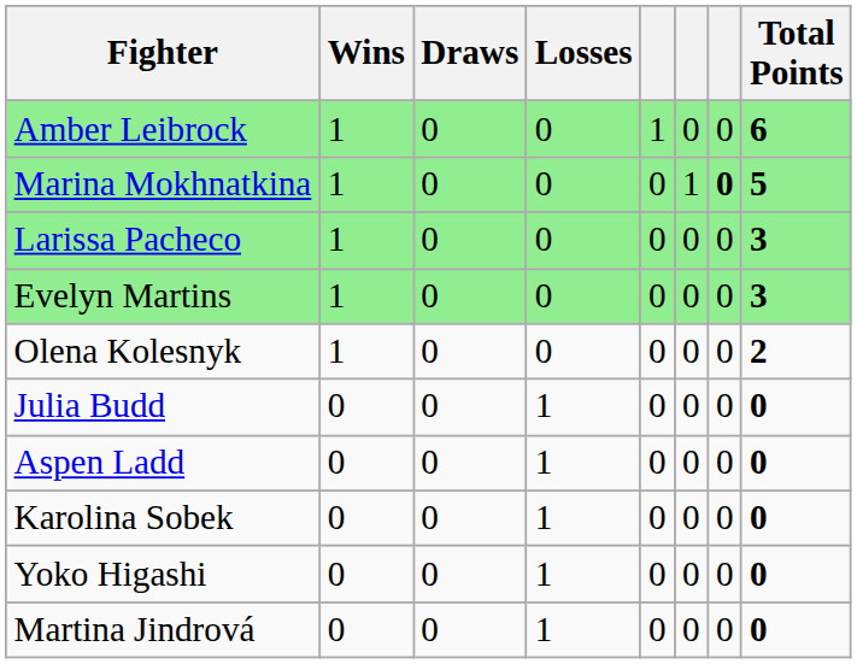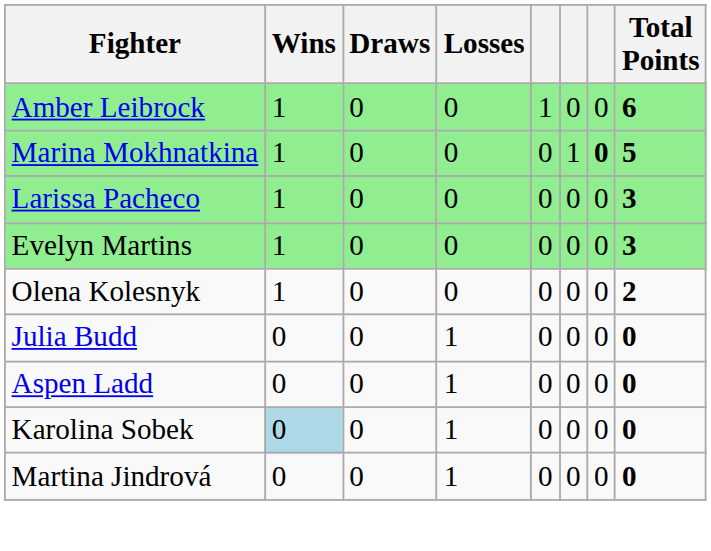 <table class="wikitable sortable">
 <tr>
 <th>Fighter</th>
 <th>Wins</th>
 <th>Draws</th>
 <th>Losses</th>
 <th></th>
 <th></th>
 <th></th>
 <th>Total<br> Points</th>
 </tr>
 <tr style="background:#90EE90;">
 <td> <a href='#'>Amber Leibrock</a></td>
 <td>1</td>
 <td>0</td>
 <td>0</td>
 <td>1</td>
 <td>0</td>
 <td>0</td>
 <td><strong>6</strong></td>
 </tr>
 <tr style="background:#90EE90;">
 <td> <a href='#'>Marina Mokhnatkina</a></td>
 <td>1</td>
 <td>0</td>
 <td>0</td>
 <td>0</td>
 <td>1</td>
 <td><strong>0</strong></td>
 <td><strong>5</strong></td>
 </tr>
 <tr style="background:#90EE90;">
 <td> <a href='#'>Larissa Pacheco</a></td>
 <td>1</td>
 <td>0</td>
 <td>0</td>
 <td>0</td>
 <td>0</td>
 <td>0</td>
 <td><strong>3</strong></td>
 </tr>
 <tr style="background:#90EE90;">
 <td> Evelyn Martins</td>
 <td>1</td>
 <td>0</td>
 <td>0</td>
 <td>0</td>
 <td>0</td>
 <td>0</td>
 <td><strong>3</strong></td>
 </tr>
 <tr>
 <td> Olena Kolesnyk</td>
 <td>1</td>
 <td>0</td>
 <td>0</td>
 <td>0</td>
 <td>0</td>
 <td>0</td>
 <td><strong>2</strong></td>
 </tr>
 <tr>
 <td> <a href='#'>Julia Budd</a></td>
 <td>0</td>
 <td>0</td>
 <td>1</td>
 <td>0</td>
 <td>0</td>
 <td>0</td>
 <td><strong>0</strong></td>
 </tr>
 <tr>
 <td> <a href='#'>Aspen Ladd</a></td>
 <td>0</td>
 <td>0</td>
 <td>1</td>
 <td>0</td>
 <td>0</td>
 <td>0</td>
 <td><strong>0</strong></td>
 </tr>
 <tr>
 <td> Karolina Sobek</td>
-<td>0</td>
-<td>0</td>
-<td>1</td>
-<td>0</td>
-<td>0</td>
-<td>0</td>
-<td><strong>0</strong></td>
-</tr>
-<tr>
-<td> Yoko Higashi</td>
-<td>0</td>
+<td style="background: lightblue;">0</td>
 <td>0</td>
 <td>1</td>
 <td>0</td>
 <td>0</td>
 <td>0</td>
 <td><strong>0</strong></td>
 </tr>
 <tr>
 <td> Martina Jindrová</td>
 <td>0</td>
 <td>0</td>
 <td>1</td>
 <td>0</td>
 <td>0</td>
 <td>0</td>
 <td><strong>0</strong></td>
 </tr>
 </table>
